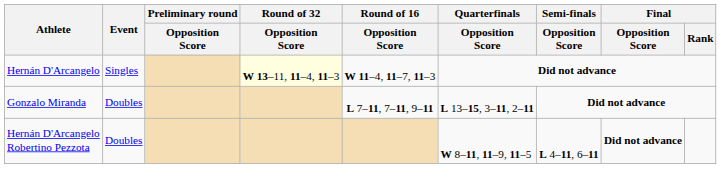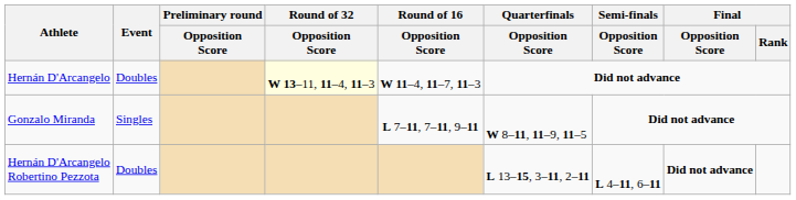 <table class="wikitable" border="1" style="font-size:90%">
 <tr>
 <th rowspan=2>Athlete</th>
 <th rowspan=2>Event</th>
 <th>Preliminary round</th>
 <th>Round of 32</th>
 <th>Round of 16</th>
 <th>Quarterfinals</th>
 <th>Semi-finals</th>
 <th colspan=2>Final</th>
 </tr>
 <tr>
 <th>Opposition<br>Score</th>
 <th>Opposition<br>Score</th>
 <th>Opposition<br>Score</th>
 <th>Opposition<br>Score</th>
 <th>Opposition<br>Score</th>
 <th>Opposition<br>Score</th>
 <th>Rank</th>
 </tr>
 <tr>
 <td><a href='#'>Hernán D'Arcangelo</a></td>
-<td><a href='#'>Singles</a></td>
+<td><a href='#'>Doubles</a></td>
 <td bgcolor=wheat></td>
 <td align=center style="background: lightyellow;"><br><strong>W</strong> <strong>13</strong>–11, <strong>11</strong>–4, <strong>11</strong>–3</td>
 <td align=center><br><strong>W</strong> <strong>11</strong>–4, <strong>11</strong>–7, <strong>11</strong>–3</td>
 <td align="center" colspan="7"><strong>Did not advance</strong></td>
 </tr>
 <tr>
 <td><a href='#'>Gonzalo Miranda</a></td>
-<td><a href='#'>Doubles</a></td>
+<td><a href='#'>Singles</a></td>
 <td bgcolor=wheat></td>
 <td bgcolor=wheat></td>
 <td align=center><br><strong>L</strong>  7–<strong>11</strong>, 7–<strong>11</strong>, 9–<strong>11</strong></td>
-<td align=center><br><strong>L</strong>  13–<strong>15</strong>, 3–<strong>11</strong>, 2–<strong>11</strong></td>
+<td><br><br><strong>W</strong> 8–<strong>11</strong>, <strong>11</strong>–9, <strong>11</strong>–5</td>
 <td align="center" colspan="7"><strong>Did not advance</strong></td>
 </tr>
 <tr>
 <td><a href='#'>Hernán D'Arcangelo</a><br><a href='#'>Robertino Pezzota</a></td>
 <td><a href='#'>Doubles</a></td>
 <td bgcolor=wheat></td>
 <td bgcolor=wheat></td>
 <td bgcolor=wheat></td>
-<td><br><br><strong>W</strong> 8–<strong>11</strong>, <strong>11</strong>–9, <strong>11</strong>–5</td>
+<td align=center><br><strong>L</strong>  13–<strong>15</strong>, 3–<strong>11</strong>, 2–<strong>11</strong></td>
 <td align=center><br><br><strong>L</strong> 4–<strong>11</strong>, 6–<strong>11</strong></td>
 <td><strong>Did not advance</strong></td>
 <td align=center></td>
 </tr>
 </table>
